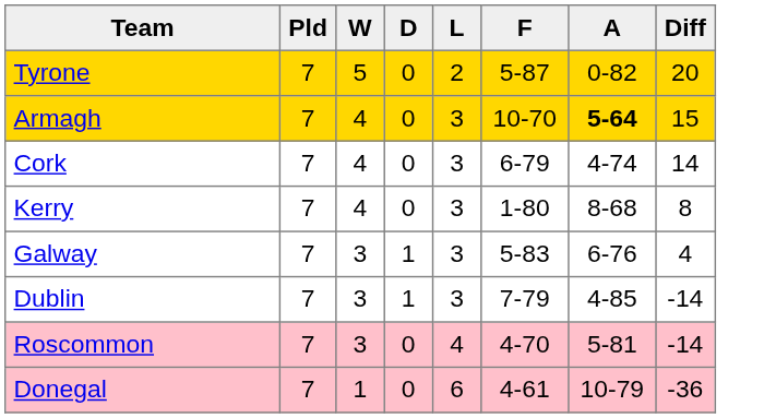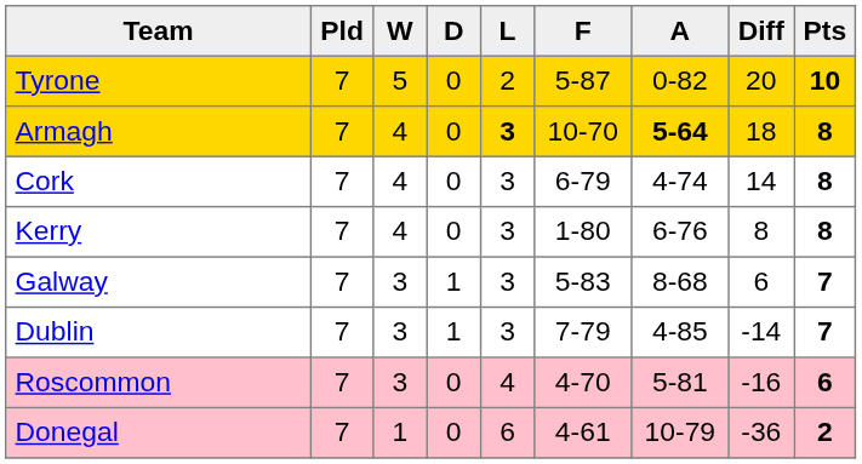 <table style=border-collapse:collapse border=1 cellspacing=0 cellpadding=5>
 <tr align=center bgcolor=#efefef>
 <th width=165>Team</th>
 <th width=20>Pld</th>
 <th width=20>W</th>
 <th width=20>D</th>
 <th width=20>L</th>
 <th width=45>F</th>
 <th width=45>A</th>
 <th width=20>Diff</th>
+<th width=20>Pts</th>
 </tr>
 <tr align=center style= "background:gold;">
 <td style="text-align:left"><a href='#'>Tyrone</a></td>
 <td>7</td>
 <td>5</td>
 <td>0</td>
 <td>2</td>
 <td>5-87</td>
 <td>0-82</td>
 <td>20</td>
+<td><strong>10</strong></td>
 </tr>
 <tr align=center style= "background:gold;">
 <td style="text-align:left"><a href='#'>Armagh</a></td>
 <td>7</td>
 <td>4</td>
 <td>0</td>
-<td>3</td>
+<td><strong>3</strong></td>
 <td>10-70</td>
 <td><strong>5-64</strong></td>
-<td>15</td>
+<td>18</td>
+<td><strong>8</strong></td>
 </tr>
 <tr align=center style= "">
 <td style="text-align:left"><a href='#'>Cork</a></td>
 <td>7</td>
 <td>4</td>
 <td>0</td>
 <td>3</td>
 <td>6-79</td>
 <td>4-74</td>
 <td>14</td>
+<td><strong>8</strong></td>
 </tr>
 <tr align=center style= "">
 <td style="text-align:left"><a href='#'>Kerry</a></td>
 <td>7</td>
 <td>4</td>
 <td>0</td>
 <td>3</td>
 <td>1-80</td>
-<td>8-68</td>
+<td>6-76</td>
 <td>8</td>
+<td><strong>8</strong></td>
 </tr>
 <tr align=center style= "">
 <td style="text-align:left"><a href='#'>Galway</a></td>
 <td>7</td>
 <td>3</td>
 <td>1</td>
 <td>3</td>
 <td>5-83</td>
-<td>6-76</td>
-<td>4</td>
+<td>8-68</td>
+<td>6</td>
+<td><strong>7</strong></td>
 </tr>
 <tr align=center style= "">
 <td style="text-align:left"><a href='#'>Dublin</a></td>
 <td>7</td>
 <td>3</td>
 <td>1</td>
 <td>3</td>
 <td>7-79</td>
 <td>4-85</td>
 <td>-14</td>
+<td><strong>7</strong></td>
 </tr>
 <tr align=center style= "background:#FFC0CB">
 <td style="text-align:left"><a href='#'>Roscommon</a></td>
 <td>7</td>
 <td>3</td>
 <td>0</td>
 <td>4</td>
 <td>4-70</td>
 <td>5-81</td>
-<td>-14</td>
+<td>-16</td>
+<td><strong>6</strong></td>
 </tr>
 <tr align=center style= "background:#FFC0CB">
 <td style="text-align:left"><a href='#'>Donegal</a></td>
 <td>7</td>
 <td>1</td>
 <td>0</td>
 <td>6</td>
 <td>4-61</td>
 <td>10-79</td>
 <td>-36</td>
+<td><strong>2</strong></td>
 </tr>
 </table>
